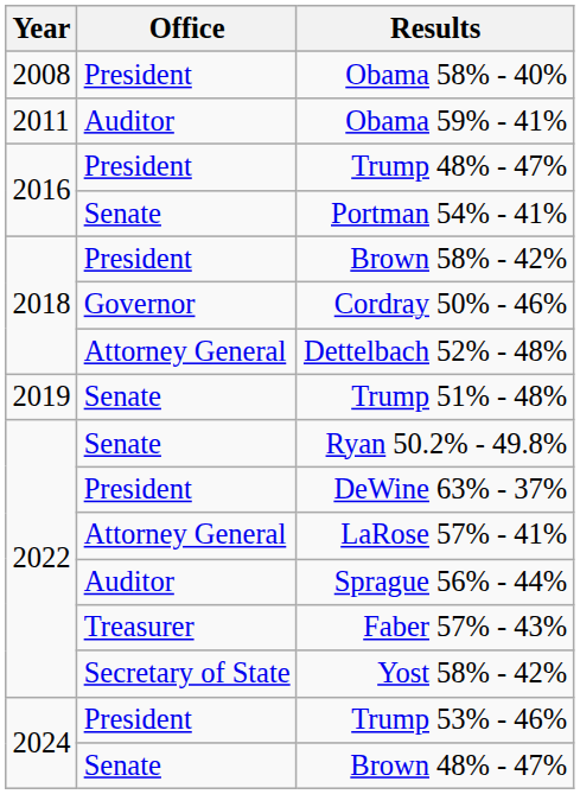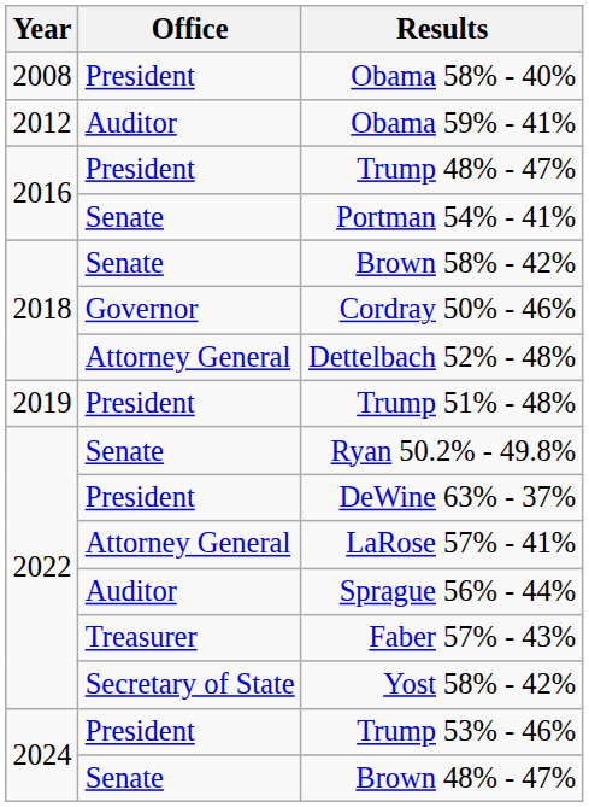 <table class=wikitable>
 <tr>
 <th>Year</th>
 <th>Office</th>
 <th>Results</th>
 </tr>
 <tr>
 <td>2008</td>
 <td><a href='#'>President</a></td>
 <td align="right" ><a href='#'>Obama</a> 58% - 40%</td>
 </tr>
 <tr>
-<td>2011</td>
+<td>2012</td>
 <td><a href='#'>Auditor</a></td>
 <td align="right" ><a href='#'>Obama</a> 59% - 41%</td>
 </tr>
 <tr>
 <td rowspan=2>2016</td>
 <td><a href='#'>President</a></td>
 <td align="right" ><a href='#'>Trump</a> 48% - 47%</td>
 </tr>
 <tr>
 <td><a href='#'>Senate</a></td>
 <td align="right" ><a href='#'>Portman</a> 54% - 41%</td>
 </tr>
 <tr>
 <td rowspan=3>2018</td>
-<td><a href='#'>President</a></td>
+<td><a href='#'>Senate</a></td>
 <td align="right" ><a href='#'>Brown</a> 58% - 42%</td>
 </tr>
 <tr>
 <td><a href='#'>Governor</a></td>
 <td align="right" ><a href='#'>Cordray</a> 50% - 46%</td>
 </tr>
 <tr>
 <td><a href='#'>Attorney General</a></td>
 <td align="right" ><a href='#'>Dettelbach</a> 52% - 48%</td>
 </tr>
 <tr>
 <td>2019</td>
-<td><a href='#'>Senate</a></td>
+<td><a href='#'>President</a></td>
 <td align="right" ><a href='#'>Trump</a> 51% - 48%</td>
 </tr>
 <tr>
 <td rowspan=6>2022</td>
 <td><a href='#'>Senate</a></td>
 <td align="right" ><a href='#'>Ryan</a> 50.2% - 49.8%</td>
 </tr>
 <tr>
 <td><a href='#'>President</a></td>
 <td align="right" ><a href='#'>DeWine</a> 63% - 37%</td>
 </tr>
 <tr>
 <td><a href='#'>Attorney General</a></td>
 <td align="right" ><a href='#'>LaRose</a> 57% - 41%</td>
 </tr>
 <tr>
 <td><a href='#'>Auditor</a></td>
 <td align="right" ><a href='#'>Sprague</a> 56% - 44%</td>
 </tr>
 <tr>
 <td><a href='#'>Treasurer</a></td>
 <td align="right" ><a href='#'>Faber</a> 57% - 43%</td>
 </tr>
 <tr>
 <td><a href='#'>Secretary of State</a></td>
 <td align="right" ><a href='#'>Yost</a> 58% - 42%</td>
 </tr>
 <tr>
 <td rowspan=2>2024</td>
 <td><a href='#'>President</a></td>
 <td align="right" ><a href='#'>Trump</a> 53% - 46%</td>
 </tr>
 <tr>
 <td><a href='#'>Senate</a></td>
 <td align="right" ><a href='#'>Brown</a> 48% - 47%</td>
 </tr>
 </table>
